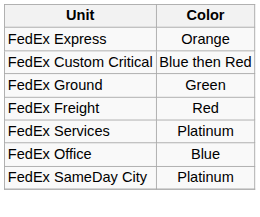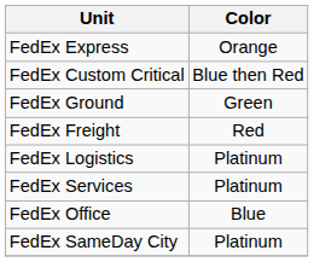 <table class="wikitable floatright" style="text-align: center">
 <tr>
 <th>Unit</th>
 <th>Color</th>
 </tr>
 <tr>
 <td style="text-align: left; border-style: solid solid none solid;">FedEx Express</td>
 <td>Orange</td>
 </tr>
 <tr>
 <td style="text-align: left">FedEx Custom Critical</td>
 <td>Blue then Red</td>
 </tr>
 <tr>
 <td style="text-align: left">FedEx Ground</td>
 <td>Green</td>
 </tr>
 <tr>
 <td style="text-align: left">FedEx Freight</td>
 <td>Red</td>
 </tr>
 <tr>
+<td style="text-align: left">FedEx Logistics</td>
+<td>Platinum</td>
+</tr>
+<tr>
 <td style="text-align: left">FedEx Services</td>
 <td>Platinum</td>
 </tr>
 <tr>
 <td style="text-align: left">FedEx Office</td>
 <td>Blue</td>
 </tr>
 <tr>
 <td style="text-align: left">FedEx SameDay City</td>
 <td>Platinum</td>
 </tr>
 <tr>
 </tr>
 </table>
